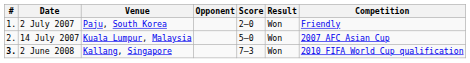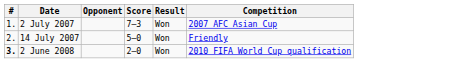 <table class="wikitable">
 <tr>
 <th>#</th>
 <th>Date</th>
-<th>Venue</th>
 <th>Opponent</th>
 <th>Score</th>
 <th>Result</th>
 <th>Competition</th>
 </tr>
 <tr>
 <td>1.</td>
 <td>2 July 2007</td>
-<td><a href='#'>Paju</a>, <a href='#'>South Korea</a></td>
 <td></td>
-<td>2–0</td>
+<td>7–3</td>
+<td>Won</td>
+<td><a href='#'>2007 AFC Asian Cup</a></td>
+</tr>
+<tr>
+<td>2.</td>
+<td>14 July 2007</td>
+<td></td>
+<td>5–0</td>
 <td>Won</td>
 <td><a href='#'>Friendly</a></td>
 </tr>
 <tr>
-<td>2.</td>
-<td>14 July 2007</td>
-<td><a href='#'>Kuala Lumpur</a>, <a href='#'>Malaysia</a></td>
-<td></td>
-<td>5–0</td>
-<td>Won</td>
-<td><a href='#'>2007 AFC Asian Cup</a></td>
-</tr>
-<tr>
 <td><strong>3.</strong></td>
 <td>2 June 2008</td>
-<td><a href='#'>Kallang</a>, <a href='#'>Singapore</a></td>
 <td></td>
-<td>7–3</td>
+<td>2–0</td>
 <td>Won</td>
 <td><a href='#'>2010 FIFA World Cup qualification</a></td>
 </tr>
 </table>
